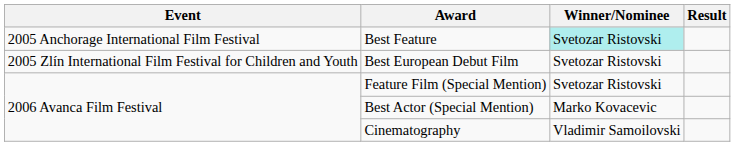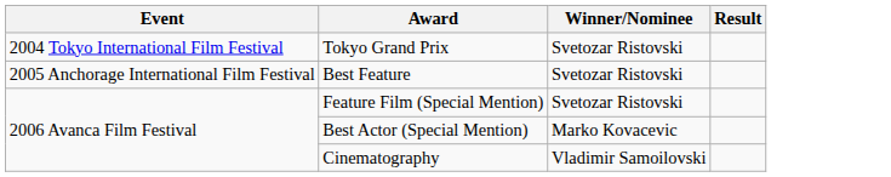 <table class="wikitable">
 <tr>
 <th>Event</th>
 <th>Award</th>
 <th>Winner/Nominee</th>
 <th>Result</th>
 </tr>
 <tr>
-<td>2005 Anchorage International Film Festival</td>
-<td>Best Feature</td>
-<td style="background: paleturquoise;">Svetozar Ristovski</td>
+<td>2004 <a href='#'>Tokyo International Film Festival</a></td>
+<td>Tokyo Grand Prix</td>
+<td>Svetozar Ristovski</td>
 <td></td>
 </tr>
 <tr>
-<td>2005 Zlín International Film Festival for Children and Youth</td>
-<td>Best European Debut Film</td>
+<td>2005 Anchorage International Film Festival</td>
+<td>Best Feature</td>
 <td>Svetozar Ristovski</td>
 <td></td>
 </tr>
 <tr>
 <td rowspan="3">2006 Avanca Film Festival</td>
 <td>Feature Film (Special Mention)</td>
 <td>Svetozar Ristovski</td>
 <td></td>
 </tr>
 <tr>
 <td>Best Actor (Special Mention)</td>
 <td>Marko Kovacevic</td>
 <td></td>
 </tr>
 <tr>
 <td>Cinematography</td>
 <td>Vladimir Samoilovski</td>
 <td></td>
 </tr>
 </table>
